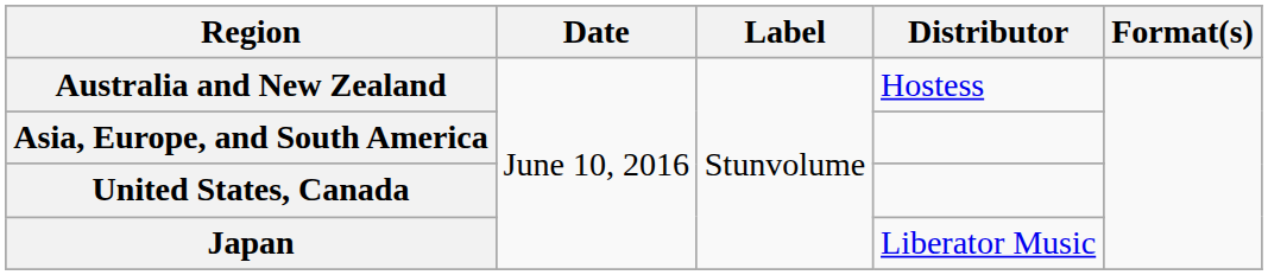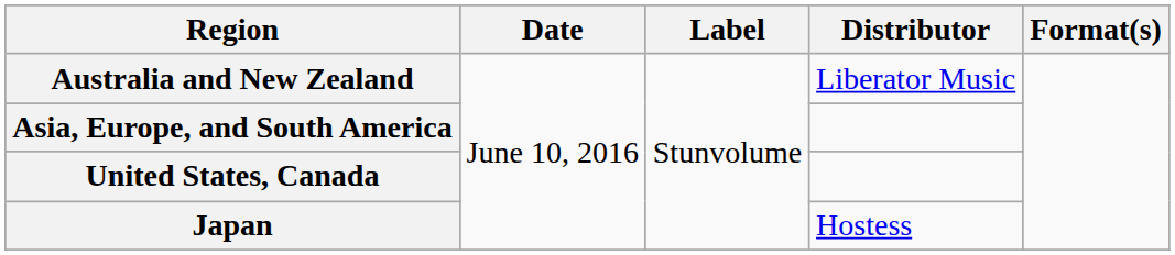 <table class="wikitable plainrowheaders">
 <tr>
 <th scope="col">Region</th>
 <th scope="col">Date</th>
 <th scope="col">Label</th>
 <th scope="col">Distributor</th>
 <th scope="col">Format(s)</th>
 </tr>
 <tr>
 <th scope="row">Australia and New Zealand</th>
 <td rowspan="4">June 10, 2016</td>
 <td rowspan="4">Stunvolume</td>
-<td><a href='#'>Hostess</a></td>
+<td><a href='#'>Liberator Music</a></td>
 <td rowspan="4"></td>
 </tr>
 <tr>
 <th scope="row">Asia, Europe, and South America</th>
 <td></td>
 </tr>
 <tr>
 <th scope="row">United States, Canada</th>
 <td></td>
 </tr>
 <tr>
 <th scope="row">Japan</th>
-<td><a href='#'>Liberator Music</a></td>
+<td><a href='#'>Hostess</a></td>
 </tr>
 </table>
